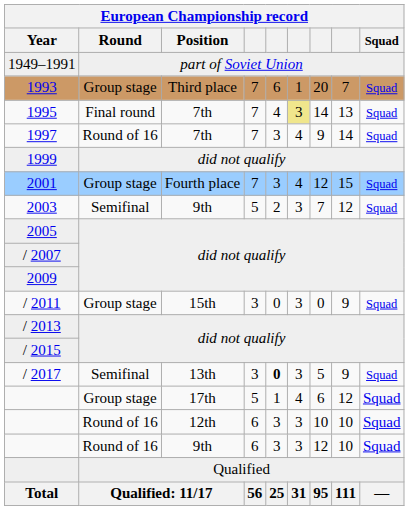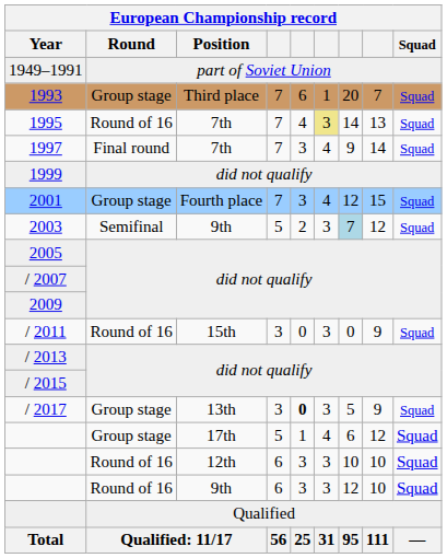 <table class="wikitable" style="text-align: center;">
 <tr>
 <th colspan=9><a href='#'>European Championship record</a></th>
 </tr>
 <tr>
 <th>Year</th>
 <th>Round</th>
 <th>Position</th>
 <th></th>
 <th></th>
 <th></th>
 <th></th>
 <th></th>
 <th><small>Squad</small></th>
 </tr>
 <tr bgcolor="efefef">
 <td>1949–1991</td>
 <td colspan=8><em>part of <a href='#'>Soviet Union</a></em></td>
 </tr>
 <tr bgcolor=cc9966>
 <td> <a href='#'>1993</a></td>
 <td>Group stage</td>
 <td>Third place</td>
 <td>7</td>
 <td>6</td>
 <td>1</td>
 <td>20</td>
 <td>7</td>
 <td><small><a href='#'>Squad</a></small></td>
 </tr>
 <tr>
 <td> <a href='#'>1995</a></td>
-<td>Final round</td>
+<td>Round of 16</td>
 <td>7th</td>
 <td>7</td>
 <td>4</td>
 <td style="background: khaki;">3</td>
 <td>14</td>
 <td>13</td>
 <td><small><a href='#'>Squad</a></small></td>
 </tr>
 <tr>
 <td> <a href='#'>1997</a></td>
-<td>Round of 16</td>
+<td>Final round</td>
 <td>7th</td>
 <td>7</td>
 <td>3</td>
 <td>4</td>
 <td>9</td>
 <td>14</td>
 <td><small><a href='#'>Squad</a></small></td>
 </tr>
 <tr bgcolor="efefef">
 <td> <a href='#'>1999</a></td>
 <td colspan=8><em>did not qualify</em></td>
 </tr>
 <tr bgcolor=#9acdff>
 <td> <a href='#'>2001</a></td>
 <td>Group stage</td>
 <td>Fourth place</td>
 <td>7</td>
 <td>3</td>
 <td>4</td>
 <td>12</td>
 <td>15</td>
 <td><small><a href='#'>Squad</a></small></td>
 </tr>
 <tr>
 <td> <a href='#'>2003</a></td>
 <td>Semifinal</td>
 <td>9th</td>
 <td>5</td>
 <td>2</td>
 <td>3</td>
-<td>7</td>
+<td style="background: lightblue;">7</td>
 <td>12</td>
 <td><small><a href='#'>Squad</a></small></td>
 </tr>
 <tr bgcolor="efefef">
 <td> <a href='#'>2005</a></td>
 <td colspan=8 rowspan=3 align=center><em>did not qualify</em></td>
 </tr>
 <tr bgcolor="efefef">
 <td>/ <a href='#'>2007</a></td>
 </tr>
 <tr bgcolor="efefef">
 <td> <a href='#'>2009</a></td>
 </tr>
 <tr>
 <td>/ <a href='#'>2011</a></td>
-<td>Group stage</td>
+<td>Round of 16</td>
 <td>15th</td>
 <td>3</td>
 <td>0</td>
 <td>3</td>
 <td>0</td>
 <td>9</td>
 <td><small><a href='#'>Squad</a></small></td>
 </tr>
 <tr bgcolor="efefef">
 <td>/ <a href='#'>2013</a></td>
 <td colspan=8 rowspan=2 align=center><em>did not qualify</em></td>
 </tr>
 <tr bgcolor="efefef">
 <td>/ <a href='#'>2015</a></td>
 </tr>
 <tr>
 <td>/ <a href='#'>2017</a></td>
-<td>Semifinal</td>
+<td>Group stage</td>
 <td>13th</td>
 <td>3</td>
 <td><strong>0</strong></td>
 <td>3</td>
 <td>5</td>
 <td>9</td>
 <td><small><a href='#'>Squad</a></small></td>
 </tr>
 <tr>
 <td></td>
 <td>Group stage</td>
 <td>17th</td>
 <td>5</td>
 <td>1</td>
 <td>4</td>
 <td>6</td>
 <td>12</td>
 <td><a href='#'>Squad</a></td>
 </tr>
 <tr>
 <td></td>
 <td>Round of 16</td>
 <td>12th</td>
 <td>6</td>
 <td>3</td>
 <td>3</td>
 <td>10</td>
 <td>10</td>
 <td><a href='#'>Squad</a></td>
 </tr>
 <tr>
 <td></td>
 <td>Round of 16</td>
 <td>9th</td>
 <td>6</td>
 <td>3</td>
 <td>3</td>
 <td>12</td>
 <td>10</td>
 <td><a href='#'>Squad</a></td>
 </tr>
 <tr bgcolor="efefef">
 <td></td>
 <td colspan=8>Qualified</td>
 </tr>
 <tr>
 <th>Total</th>
 <th colspan="2">Qualified: 11/17</th>
 <th>56</th>
 <th>25</th>
 <th>31</th>
 <th>95</th>
 <th>111</th>
 <th>—</th>
 </tr>
 </table>
